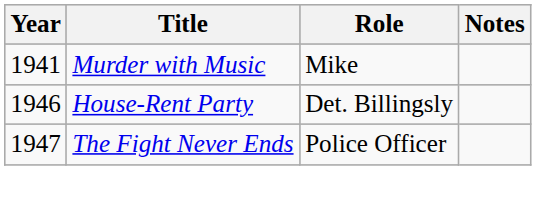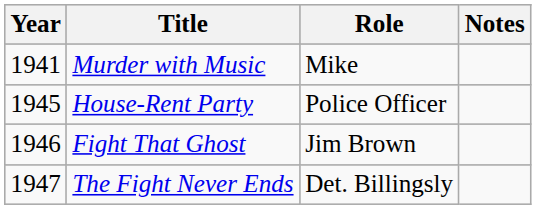 <table class="wikitable sortable">
 <tr>
 <th>Year</th>
 <th>Title</th>
 <th>Role</th>
 <th>Notes</th>
 </tr>
 <tr>
 <td>1941</td>
 <td><em><a href='#'>Murder with Music</a></em></td>
 <td>Mike</td>
 <td></td>
 </tr>
 <tr>
+<td>1945</td>
+<td><em><a href='#'>House-Rent Party</a></em></td>
+<td>Police Officer</td>
+<td></td>
+</tr>
+<tr>
 <td>1946</td>
-<td><em><a href='#'>House-Rent Party</a></em></td>
-<td>Det. Billingsly</td>
+<td><em><a href='#'>Fight That Ghost</a></em></td>
+<td>Jim Brown</td>
 <td></td>
 </tr>
 <tr>
 <td>1947</td>
 <td><em><a href='#'>The Fight Never Ends</a></em></td>
-<td>Police Officer</td>
+<td>Det. Billingsly</td>
 <td></td>
 </tr>
 </table>
